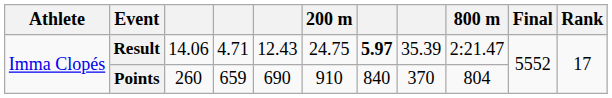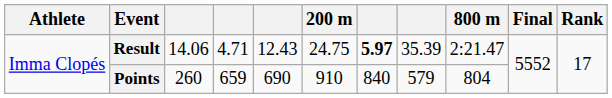 <table class="wikitable" style="font-size:90%;">
 <tr>
 <th>Athlete</th>
 <th>Event</th>
 <th></th>
 <th></th>
 <th></th>
 <th>200 m</th>
 <th></th>
 <th></th>
 <th>800 m</th>
 <th>Final</th>
 <th>Rank</th>
 </tr>
 <tr align=center>
 <td style="text-align:left;" rowspan="2"><a href='#'>Imma Clopés</a></td>
 <th style="font-size:95%">Result</th>
 <td>14.06</td>
 <td>4.71</td>
 <td>12.43</td>
 <td>24.75</td>
 <td><strong>5.97</strong></td>
 <td>35.39</td>
 <td>2:21.47</td>
 <td rowspan="2">5552</td>
 <td rowspan="2">17</td>
 </tr>
 <tr align=center>
 <th style="font-size:95%">Points</th>
 <td>260</td>
 <td>659</td>
 <td>690</td>
 <td>910</td>
 <td>840</td>
-<td>370</td>
+<td>579</td>
 <td>804</td>
 </tr>
 </table>
